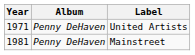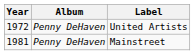 <table class="wikitable">
 <tr>
 <th>Year</th>
 <th>Album</th>
 <th>Label</th>
 </tr>
 <tr>
-<td>1971</td>
+<td>1972</td>
 <td><em>Penny DeHaven</em></td>
 <td>United Artists</td>
 </tr>
 <tr>
 <td>1981</td>
 <td><em>Penny DeHaven</em></td>
 <td>Mainstreet</td>
 </tr>
 </table>
